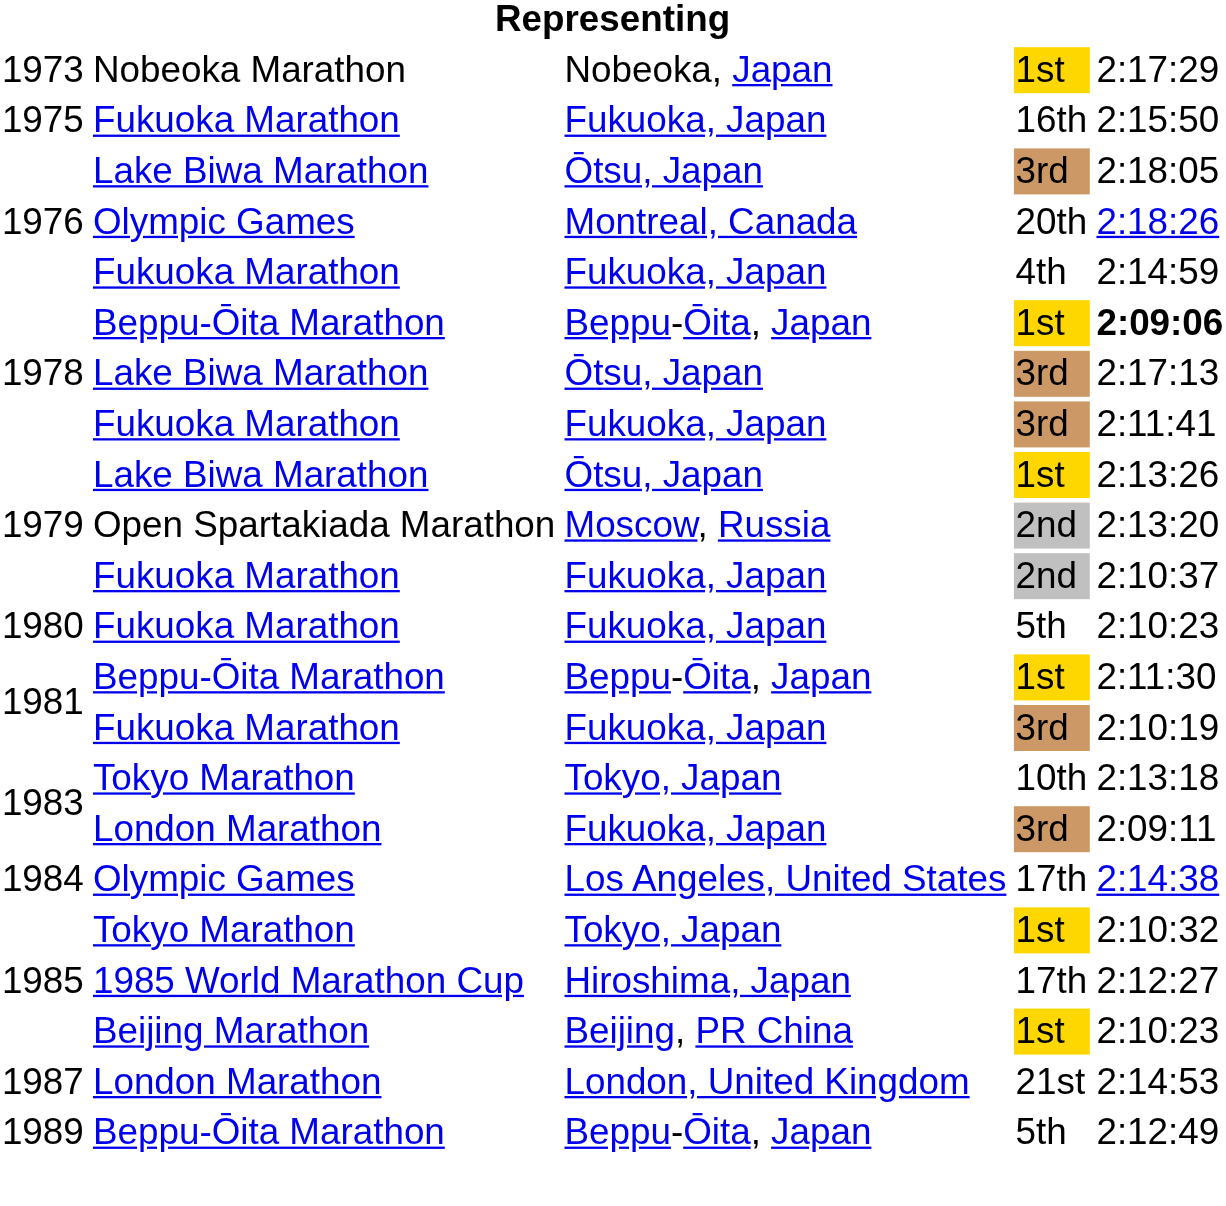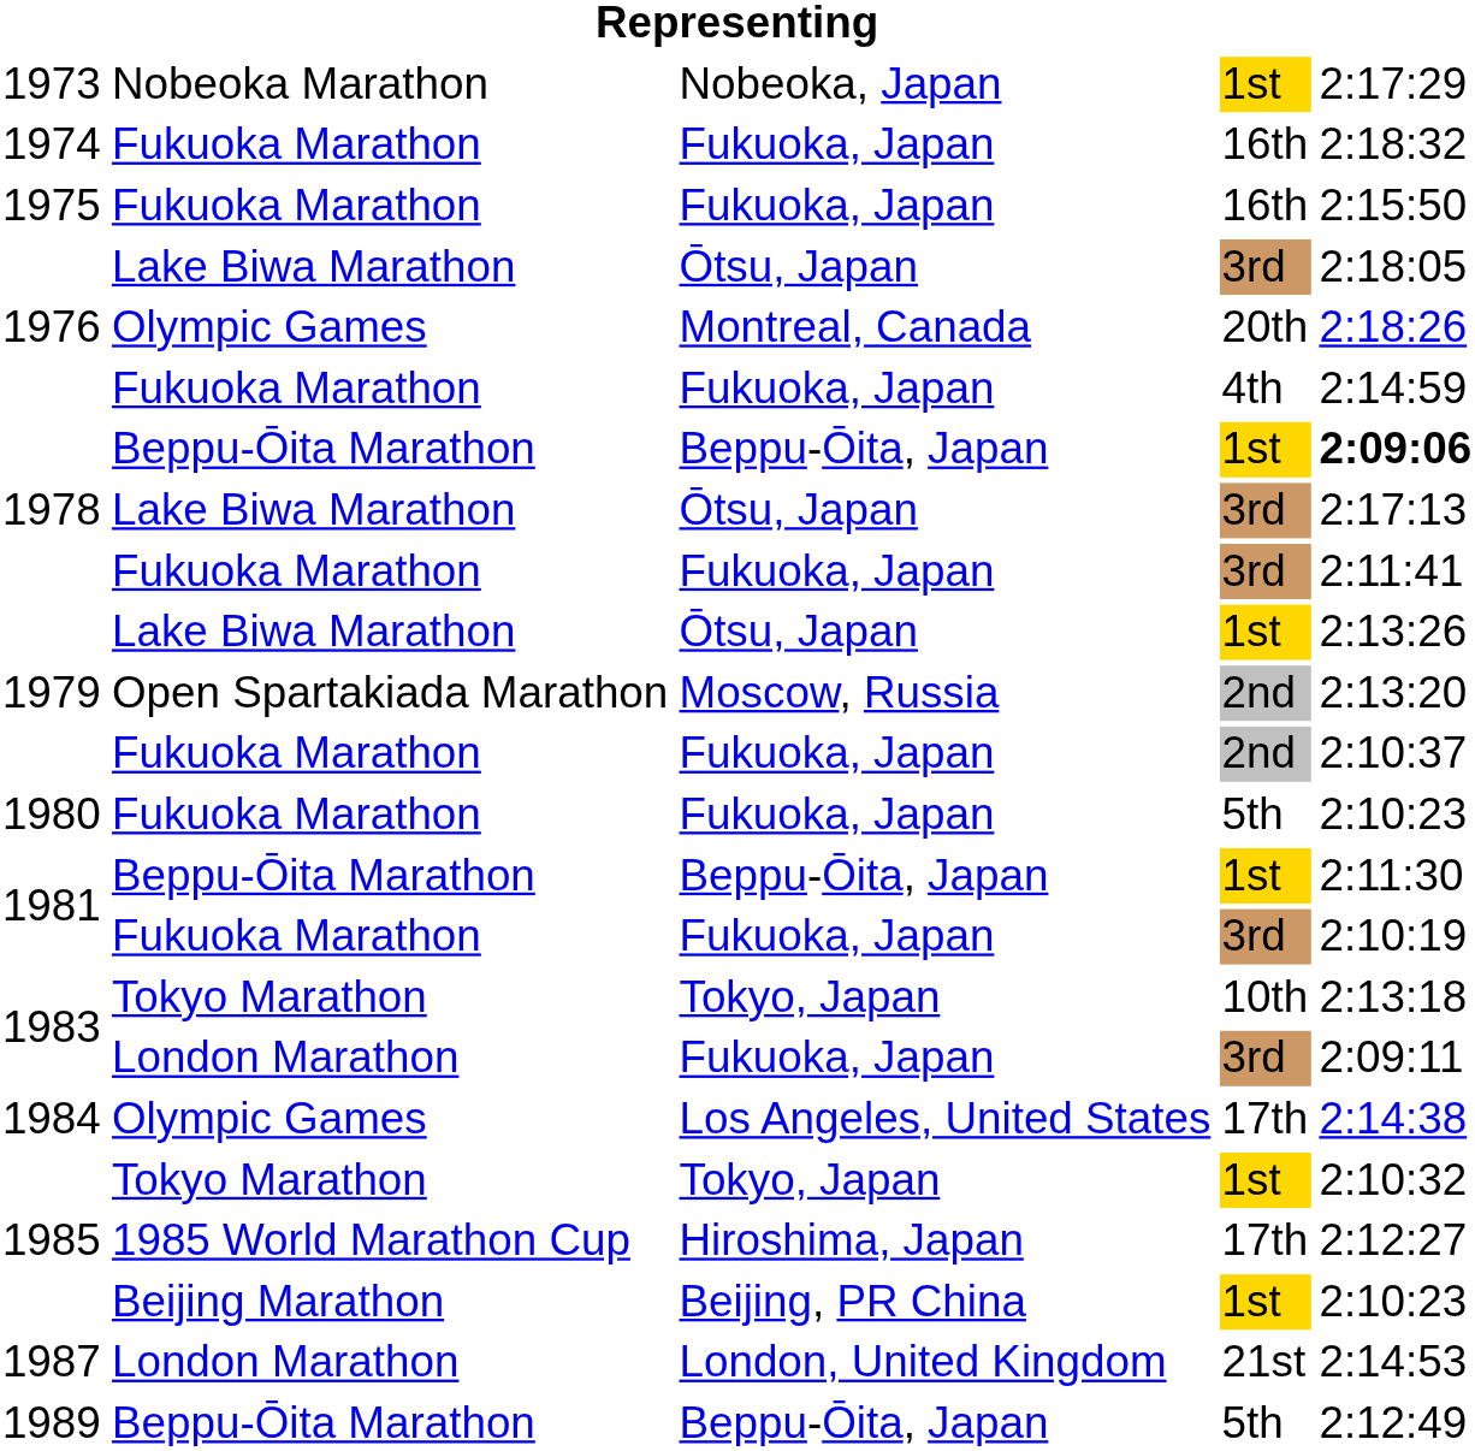 <table>
 <tr>
 <th colspan="5">Representing </th>
 </tr>
 <tr>
 <td>1973</td>
 <td>Nobeoka Marathon</td>
 <td>Nobeoka, <a href='#'>Japan</a></td>
 <td bgcolor="gold">1st</td>
 <td>2:17:29</td>
+</tr>
+<tr>
+<td>1974</td>
+<td><a href='#'>Fukuoka Marathon</a></td>
+<td><a href='#'>Fukuoka, Japan</a></td>
+<td>16th</td>
+<td>2:18:32</td>
 </tr>
 <tr>
 <td>1975</td>
 <td><a href='#'>Fukuoka Marathon</a></td>
 <td><a href='#'>Fukuoka, Japan</a></td>
 <td>16th</td>
 <td>2:15:50</td>
 </tr>
 <tr>
 <td rowspan=3>1976</td>
 <td><a href='#'>Lake Biwa Marathon</a></td>
 <td><a href='#'>Ōtsu, Japan</a></td>
 <td bgcolor="cc9966">3rd</td>
 <td>2:18:05</td>
 </tr>
 <tr>
 <td><a href='#'>Olympic Games</a></td>
 <td><a href='#'>Montreal, Canada</a></td>
 <td>20th</td>
 <td><a href='#'>2:18:26</a></td>
 </tr>
 <tr>
 <td><a href='#'>Fukuoka Marathon</a></td>
 <td><a href='#'>Fukuoka, Japan</a></td>
 <td>4th</td>
 <td>2:14:59</td>
 </tr>
 <tr>
 <td rowspan=3>1978</td>
 <td><a href='#'>Beppu-Ōita Marathon</a></td>
 <td><a href='#'>Beppu</a>-<a href='#'>Ōita</a>, <a href='#'>Japan</a></td>
 <td bgcolor="gold">1st</td>
 <td><strong>2:09:06</strong></td>
 </tr>
 <tr>
 <td><a href='#'>Lake Biwa Marathon</a></td>
 <td><a href='#'>Ōtsu, Japan</a></td>
 <td bgcolor="cc9966">3rd</td>
 <td>2:17:13</td>
 </tr>
 <tr>
 <td><a href='#'>Fukuoka Marathon</a></td>
 <td><a href='#'>Fukuoka, Japan</a></td>
 <td bgcolor="cc9966">3rd</td>
 <td>2:11:41</td>
 </tr>
 <tr>
 <td rowspan=3>1979</td>
 <td><a href='#'>Lake Biwa Marathon</a></td>
 <td><a href='#'>Ōtsu, Japan</a></td>
 <td bgcolor="gold">1st</td>
 <td>2:13:26</td>
 </tr>
 <tr>
 <td>Open Spartakiada Marathon</td>
 <td><a href='#'>Moscow</a>, <a href='#'>Russia</a></td>
 <td bgcolor="silver">2nd</td>
 <td>2:13:20</td>
 </tr>
 <tr>
 <td><a href='#'>Fukuoka Marathon</a></td>
 <td><a href='#'>Fukuoka, Japan</a></td>
 <td bgcolor="silver">2nd</td>
 <td>2:10:37</td>
 </tr>
 <tr>
 <td>1980</td>
 <td><a href='#'>Fukuoka Marathon</a></td>
 <td><a href='#'>Fukuoka, Japan</a></td>
 <td>5th</td>
 <td>2:10:23</td>
 </tr>
 <tr>
 <td rowspan=2>1981</td>
 <td><a href='#'>Beppu-Ōita Marathon</a></td>
 <td><a href='#'>Beppu</a>-<a href='#'>Ōita</a>, <a href='#'>Japan</a></td>
 <td bgcolor="gold">1st</td>
 <td>2:11:30</td>
 </tr>
 <tr>
 <td><a href='#'>Fukuoka Marathon</a></td>
 <td><a href='#'>Fukuoka, Japan</a></td>
 <td bgcolor="cc9966">3rd</td>
 <td>2:10:19</td>
 </tr>
 <tr>
 <td rowspan=2>1983</td>
 <td><a href='#'>Tokyo Marathon</a></td>
 <td><a href='#'>Tokyo, Japan</a></td>
 <td>10th</td>
 <td>2:13:18</td>
 </tr>
 <tr>
 <td><a href='#'>London Marathon</a></td>
 <td><a href='#'>Fukuoka, Japan</a></td>
 <td bgcolor="cc9966">3rd</td>
 <td>2:09:11</td>
 </tr>
 <tr>
 <td>1984</td>
 <td><a href='#'>Olympic Games</a></td>
 <td><a href='#'>Los Angeles, United States</a></td>
 <td>17th</td>
 <td><a href='#'>2:14:38</a></td>
 </tr>
 <tr>
 <td rowspan=3>1985</td>
 <td><a href='#'>Tokyo Marathon</a></td>
 <td><a href='#'>Tokyo, Japan</a></td>
 <td bgcolor="gold">1st</td>
 <td>2:10:32</td>
 </tr>
 <tr>
 <td><a href='#'>1985 World Marathon Cup</a></td>
 <td><a href='#'>Hiroshima, Japan</a></td>
 <td>17th</td>
 <td>2:12:27</td>
 </tr>
 <tr>
 <td><a href='#'>Beijing Marathon</a></td>
 <td><a href='#'>Beijing</a>, <a href='#'>PR China</a></td>
 <td bgcolor="gold">1st</td>
 <td>2:10:23</td>
 </tr>
 <tr>
 <td>1987</td>
 <td><a href='#'>London Marathon</a></td>
 <td><a href='#'>London, United Kingdom</a></td>
 <td>21st</td>
 <td>2:14:53</td>
 </tr>
 <tr>
 <td>1989</td>
 <td><a href='#'>Beppu-Ōita Marathon</a></td>
 <td><a href='#'>Beppu</a>-<a href='#'>Ōita</a>, <a href='#'>Japan</a></td>
 <td>5th</td>
 <td>2:12:49</td>
 </tr>
 </table>
